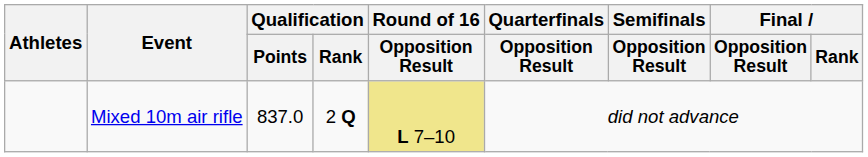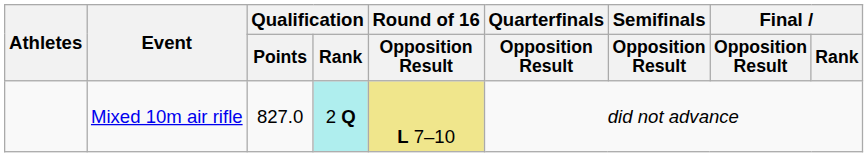 <table class="wikitable" style="text-align:center;font-size:90%">
 <tr>
 <th rowspan=2>Athletes</th>
 <th rowspan=2>Event</th>
 <th colspan=2>Qualification</th>
 <th>Round of 16</th>
 <th>Quarterfinals</th>
 <th>Semifinals</th>
 <th colspan=2>Final / </th>
 </tr>
 <tr style="font-size:95%">
 <th>Points</th>
 <th>Rank</th>
 <th>Opposition<br>Result</th>
 <th>Opposition<br>Result</th>
 <th>Opposition<br>Result</th>
 <th>Opposition<br>Result</th>
 <th>Rank</th>
 </tr>
 <tr>
 <td align=left><br></td>
 <td align=left><a href='#'>Mixed 10m air rifle</a></td>
-<td>837.0</td>
-<td>2 <strong>Q</strong></td>
+<td>827.0</td>
+<td style="background: paleturquoise;">2 <strong>Q</strong></td>
 <td style="background: khaki;"><br><br><strong>L</strong> 7–10</td>
 <td colspan=4><em>did not advance</em></td>
 </tr>
 </table>
